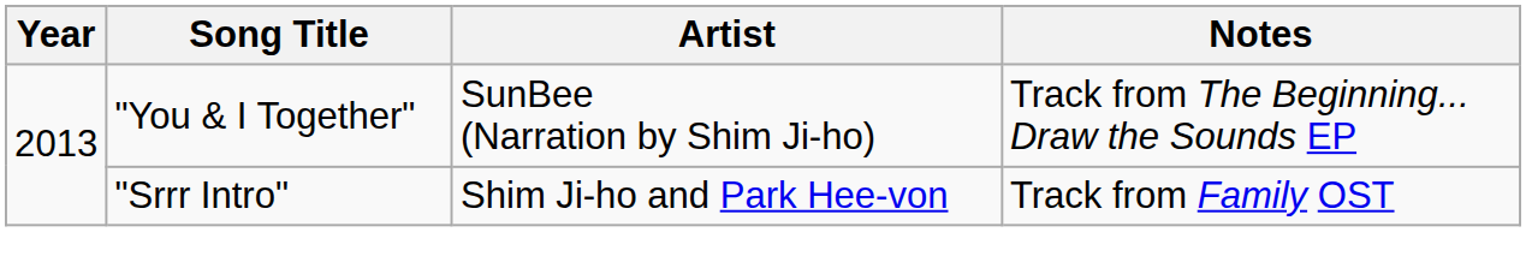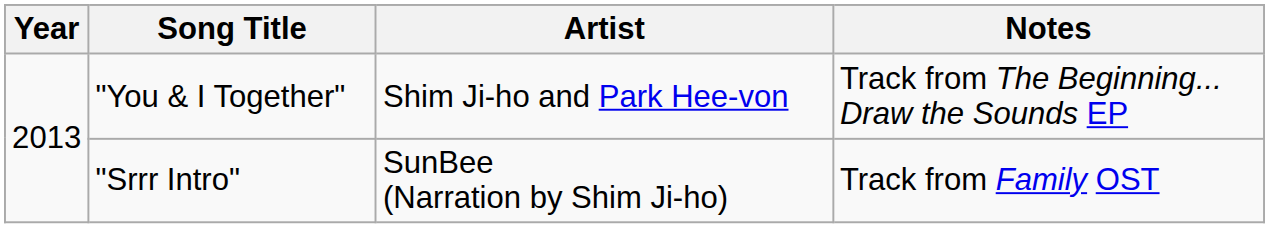 <table class="wikitable" style="width:650px">
 <tr>
 <th width=10>Year</th>
 <th>Song Title</th>
 <th>Artist</th>
 <th>Notes</th>
 </tr>
 <tr>
 <td rowspan=2>2013</td>
 <td>"You & I Together"</td>
-<td>SunBee <br> (Narration by Shim Ji-ho)</td>
+<td>Shim Ji-ho and <a href='#'>Park Hee-von</a></td>
 <td>Track from <em>The Beginning... <br> Draw the Sounds</em>  <a href='#'>EP</a></td>
 </tr>
 <tr>
 <td>"Srrr Intro" </td>
-<td>Shim Ji-ho and <a href='#'>Park Hee-von</a></td>
+<td>SunBee <br> (Narration by Shim Ji-ho)</td>
 <td>Track from <em><a href='#'>Family</a></em> <a href='#'>OST</a></td>
 </tr>
 </table>
